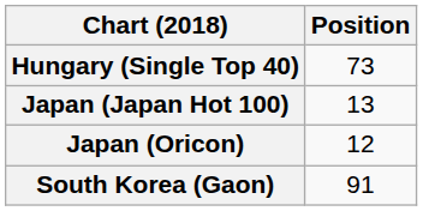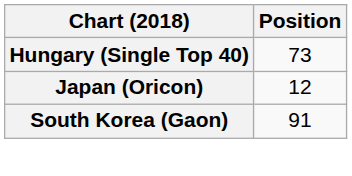 <table class="wikitable sortable plainrowheaders" style="text-align:center">
 <tr>
 <th scope="col">Chart (2018)</th>
 <th scope="col">Position</th>
 </tr>
 <tr>
 <th scope="row">Hungary (Single Top 40)</th>
 <td>73</td>
 </tr>
 <tr>
-<th scope="row">Japan (Japan Hot 100)<br></th>
-<td>13</td>
-</tr>
-<tr>
 <th scope="row">Japan (Oricon)<br></th>
 <td>12</td>
 </tr>
 <tr>
 <th scope="row">South Korea (Gaon)</th>
 <td>91</td>
 </tr>
 </table>
